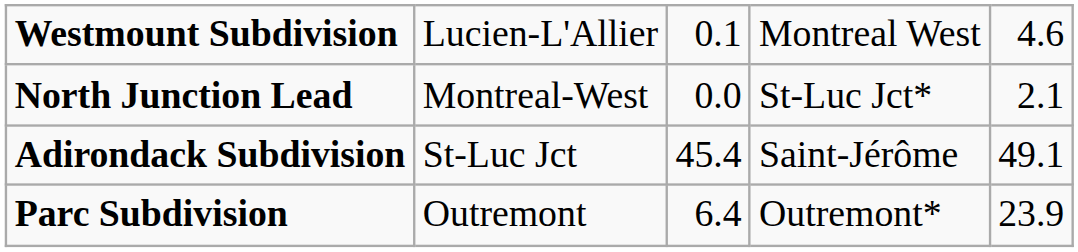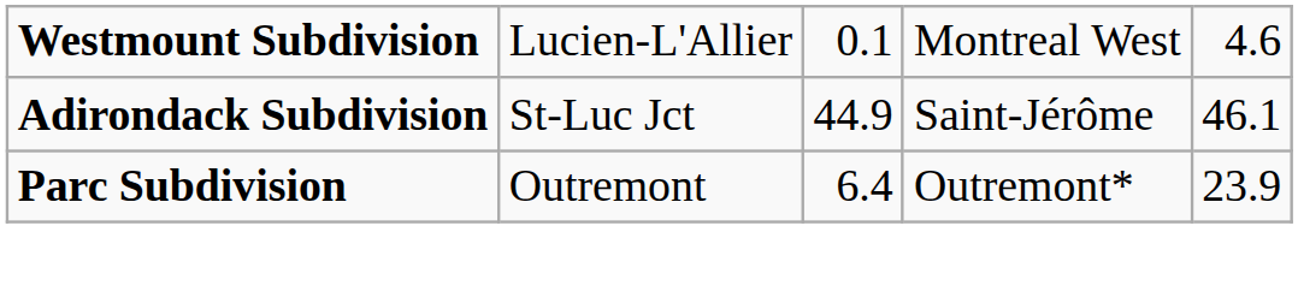 <table class="wikitable" style="margin-left:1em">
 <tr>
 <td><strong>Westmount Subdivision</strong></td>
 <td>Lucien-L'Allier</td>
 <td align=right>0.1</td>
 <td>Montreal West</td>
 <td align=right>4.6</td>
 </tr>
 <tr>
-<td><strong>North Junction Lead</strong></td>
-<td>Montreal-West</td>
-<td align=right>0.0</td>
-<td>St-Luc Jct*</td>
-<td align=right>2.1</td>
-</tr>
-<tr>
 <td><strong>Adirondack Subdivision</strong></td>
 <td>St-Luc Jct</td>
-<td align=right>45.4</td>
+<td align=right>44.9</td>
 <td>Saint-Jérôme</td>
-<td align=right>49.1</td>
+<td align=right>46.1</td>
 </tr>
 <tr>
 <td><strong>Parc Subdivision</strong></td>
 <td>Outremont</td>
 <td align=right>6.4</td>
 <td>Outremont*</td>
 <td align=right>23.9</td>
 </tr>
 </table>
